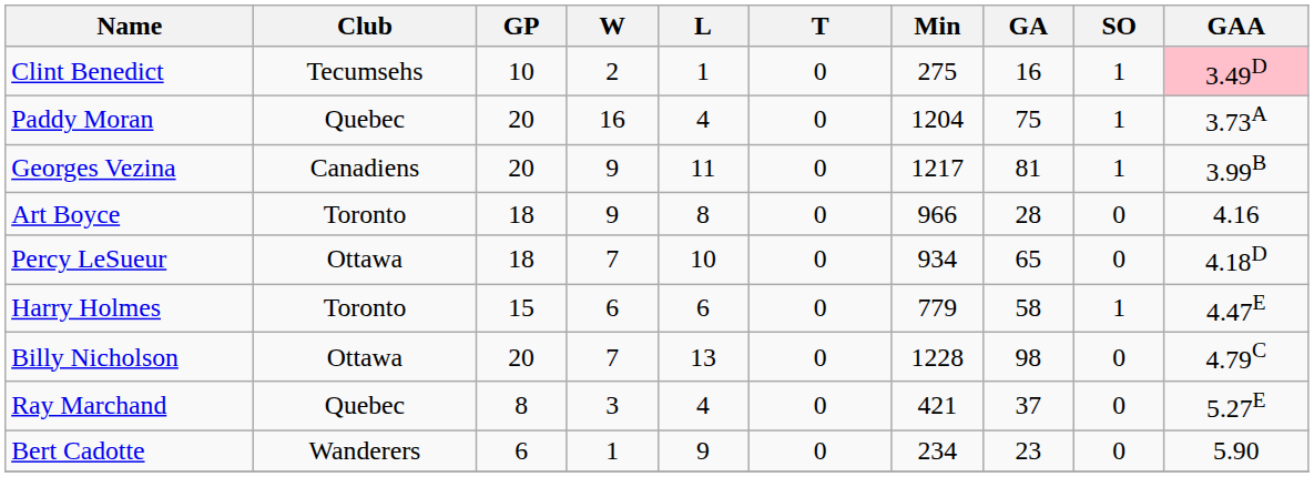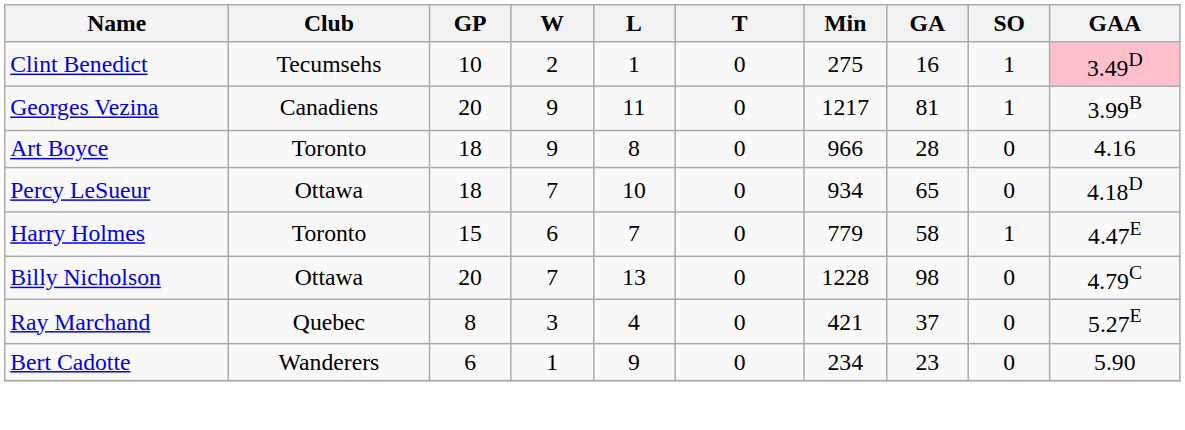 <table class="wikitable" style="text-align:center;">
 <tr>
 <th style="width:9em">Name</th>
 <th style="width:8em">Club</th>
 <th style="width:3em">GP</th>
 <th style="width:3em">W</th>
 <th style="width:3em">L</th>
 <th style="width:5em">T</th>
 <th style="width:3em">Min</th>
 <th style="width:3em">GA</th>
 <th style="width:3em">SO</th>
 <th style="width:5em">GAA</th>
 </tr>
 <tr>
 <td align="left"><a href='#'>Clint Benedict</a></td>
 <td>Tecumsehs</td>
 <td>10</td>
 <td>2</td>
 <td>1</td>
 <td>0</td>
 <td>275</td>
 <td>16</td>
 <td>1</td>
 <td style="background: pink;">3.49<sup>D</sup></td>
-</tr>
-<tr>
-<td align="left"><a href='#'>Paddy Moran</a></td>
-<td>Quebec</td>
-<td>20</td>
-<td>16</td>
-<td>4</td>
-<td>0</td>
-<td>1204</td>
-<td>75</td>
-<td>1</td>
-<td>3.73<sup>A</sup></td>
 </tr>
 <tr>
 <td align="left"><a href='#'>Georges Vezina</a></td>
 <td>Canadiens</td>
 <td>20</td>
 <td>9</td>
 <td>11</td>
 <td>0</td>
 <td>1217</td>
 <td>81</td>
 <td>1</td>
 <td>3.99<sup>B</sup></td>
 </tr>
 <tr>
 <td align="left"><a href='#'>Art Boyce</a></td>
 <td>Toronto</td>
 <td>18</td>
 <td>9</td>
 <td>8</td>
 <td>0</td>
 <td>966</td>
 <td>28</td>
 <td>0</td>
 <td>4.16</td>
 </tr>
 <tr>
 <td align="left"><a href='#'>Percy LeSueur</a></td>
 <td>Ottawa</td>
 <td>18</td>
 <td>7</td>
 <td>10</td>
 <td>0</td>
 <td>934</td>
 <td>65</td>
 <td>0</td>
 <td>4.18<sup>D</sup></td>
 </tr>
 <tr>
 <td align="left"><a href='#'>Harry Holmes</a></td>
 <td>Toronto</td>
 <td>15</td>
 <td>6</td>
-<td>6</td>
+<td>7</td>
 <td>0</td>
 <td>779</td>
 <td>58</td>
 <td>1</td>
 <td>4.47<sup>E</sup></td>
 </tr>
 <tr>
 <td align="left"><a href='#'>Billy Nicholson</a></td>
 <td>Ottawa</td>
 <td>20</td>
 <td>7</td>
 <td>13</td>
 <td>0</td>
 <td>1228</td>
 <td>98</td>
 <td>0</td>
 <td>4.79<sup>C</sup></td>
 </tr>
 <tr>
 <td align="left"><a href='#'>Ray Marchand</a></td>
 <td>Quebec</td>
 <td>8</td>
 <td>3</td>
 <td>4</td>
 <td>0</td>
 <td>421</td>
 <td>37</td>
 <td>0</td>
 <td>5.27<sup>E</sup></td>
 </tr>
 <tr>
 <td align="left"><a href='#'>Bert Cadotte</a></td>
 <td>Wanderers</td>
 <td>6</td>
 <td>1</td>
 <td>9</td>
 <td>0</td>
 <td>234</td>
 <td>23</td>
 <td>0</td>
 <td>5.90</td>
 </tr>
 <tr>
 </tr>
 </table>
